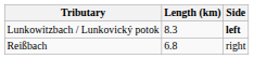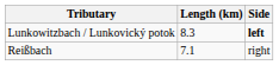 <table class="wikitable">
 <tr>
 <th>Tributary</th>
 <th>Length (km)</th>
 <th>Side</th>
 </tr>
 <tr>
 <td>Lunkowitzbach / Lunkovický potok</td>
 <td>8.3</td>
 <td><strong>left</strong></td>
 </tr>
 <tr>
 <td>Reißbach</td>
-<td>6.8</td>
+<td>7.1</td>
 <td>right</td>
 </tr>
 </table>
